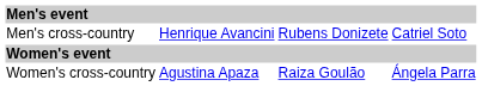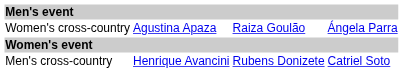 <table>
 <tr bgcolor="#cccccc">
 <td colspan=4><strong>Men's event</strong></td>
+</tr>
+<tr>
+<td>Women's cross-country</td>
+<td><a href='#'>Agustina Apaza</a><br></td>
+<td><a href='#'>Raiza Goulão</a><br></td>
+<td><a href='#'>Ángela Parra</a><br></td>
+</tr>
+<tr bgcolor="#cccccc">
+<td colspan=4><strong>Women's event</strong></td>
 </tr>
 <tr>
 <td>Men's cross-country</td>
 <td><a href='#'>Henrique Avancini</a><br></td>
 <td><a href='#'>Rubens Donizete</a><br></td>
 <td><a href='#'>Catriel Soto</a><br></td>
 </tr>
-<tr bgcolor="#cccccc">
-<td colspan=4><strong>Women's event</strong></td>
-</tr>
-<tr>
-<td>Women's cross-country</td>
-<td><a href='#'>Agustina Apaza</a><br></td>
-<td><a href='#'>Raiza Goulão</a><br></td>
-<td><a href='#'>Ángela Parra</a><br></td>
-</tr>
 </table>
